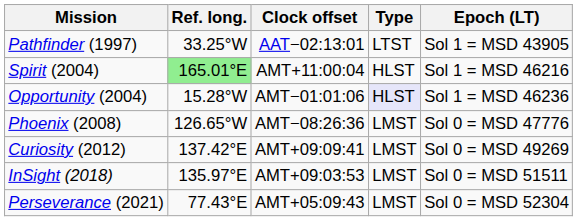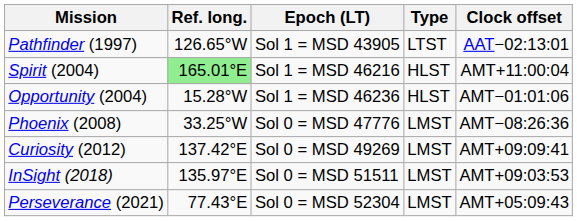 <table class="wikitable">
 <tr>
 <th>Mission</th>
 <th>Ref. long.</th>
+<th>Epoch (LT)</th>
+<th>Type</th>
 <th>Clock offset</th>
-<th>Type</th>
-<th>Epoch (LT)</th>
 </tr>
 <tr>
 <td><em><a href='#'>Pathfinder</a></em> (1997)</td>
-<td align=right>33.25°W</td>
+<td align=right>126.65°W</td>
+<td>Sol 1 = MSD 43905</td>
+<td>LTST</td>
 <td align=right><a href='#'>AAT</a>−02:13:01</td>
-<td>LTST</td>
-<td>Sol 1 = MSD 43905</td>
 </tr>
 <tr>
 <td><a href='#'><em>Spirit</em></a> (2004)</td>
 <td align=right style="background: lightgreen;">165.01°E</td>
+<td>Sol 1 = MSD 46216</td>
+<td>HLST</td>
 <td align=right>AMT+11:00:04</td>
-<td>HLST</td>
-<td>Sol 1 = MSD 46216</td>
 </tr>
 <tr>
 <td><a href='#'><em>Opportunity</em></a> (2004)</td>
 <td align=right>15.28°W</td>
+<td>Sol 1 = MSD 46236</td>
+<td>HLST</td>
 <td align=right>AMT−01:01:06</td>
-<td style="background: lavender;">HLST</td>
-<td>Sol 1 = MSD 46236</td>
 </tr>
 <tr>
 <td><em><a href='#'>Phoenix</a></em> (2008)</td>
-<td align=right>126.65°W</td>
+<td align=right>33.25°W</td>
+<td>Sol 0 = MSD 47776</td>
+<td>LMST</td>
 <td align=right>AMT−08:26:36</td>
-<td>LMST</td>
-<td>Sol 0 = MSD 47776</td>
 </tr>
 <tr>
 <td><a href='#'><em>Curiosity</em></a> (2012)</td>
 <td align=right>137.42°E</td>
+<td>Sol 0 = MSD 49269</td>
+<td>LMST</td>
 <td align=right>AMT+09:09:41</td>
-<td>LMST</td>
-<td>Sol 0 = MSD 49269</td>
 </tr>
 <tr>
 <td><em><a href='#'>InSight</a> (2018)</em></td>
 <td align=right>135.97°E</td>
+<td>Sol 0 = MSD 51511</td>
+<td>LMST</td>
 <td align=right>AMT+09:03:53</td>
-<td>LMST</td>
-<td>Sol 0 = MSD 51511</td>
 </tr>
 <tr>
 <td><a href='#'><em>Perseverance</em></a> (2021)</td>
 <td align=right>77.43°E</td>
+<td>Sol 0 = MSD 52304</td>
+<td>LMST</td>
 <td align=right>AMT+05:09:43</td>
-<td>LMST</td>
-<td>Sol 0 = MSD 52304</td>
 </tr>
 </table>
